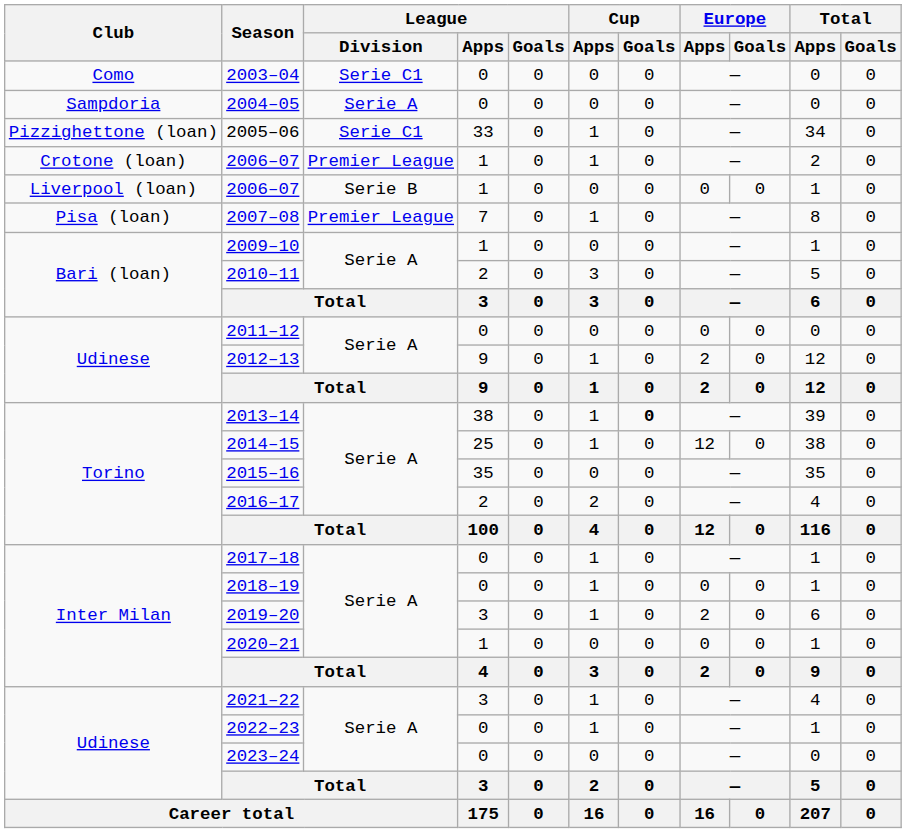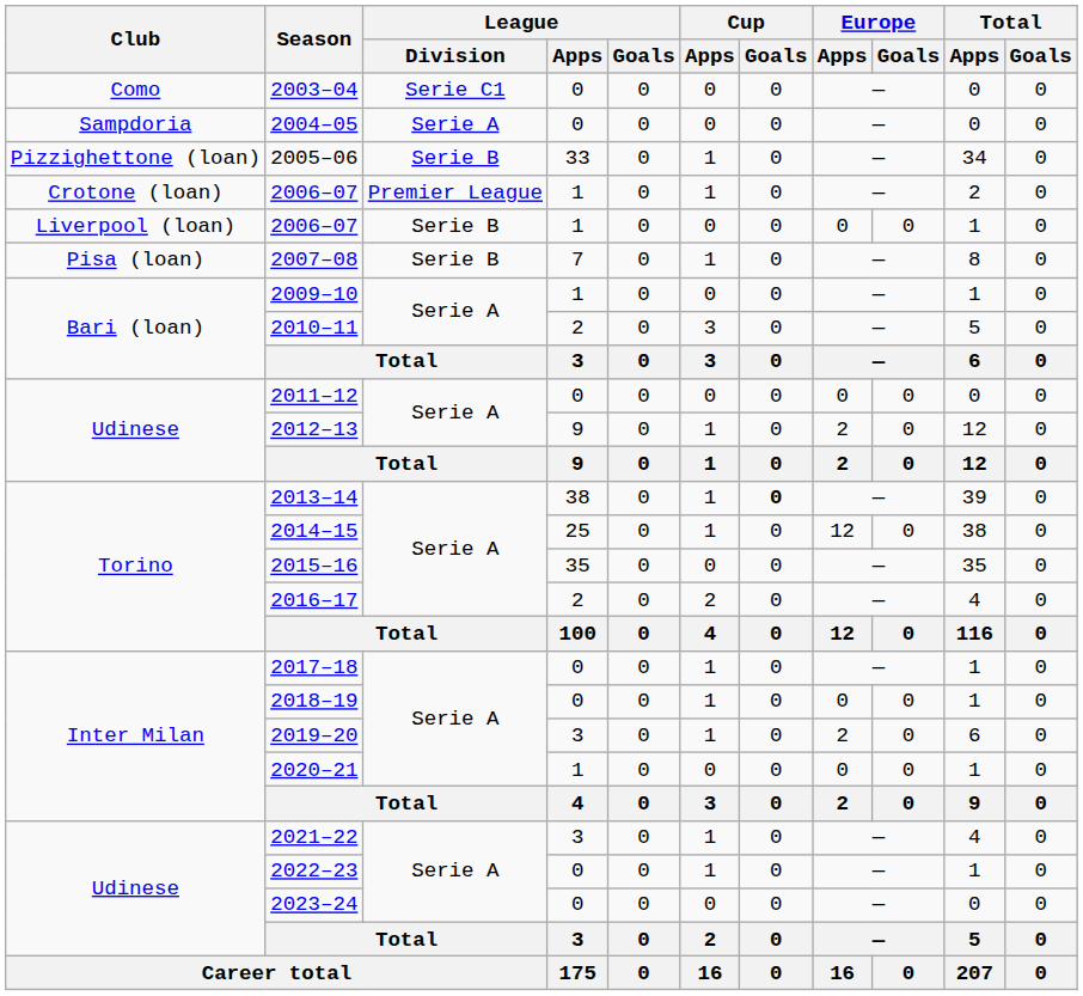 <table class="wikitable" style="text-align:center">
 <tr>
 <th rowspan="2">Club</th>
 <th rowspan="2">Season</th>
 <th colspan="3">League</th>
 <th colspan="2">Cup</th>
 <th colspan="2"><a href='#'>Europe</a></th>
 <th colspan="2">Total</th>
 </tr>
 <tr>
 <th>Division</th>
 <th>Apps</th>
 <th>Goals</th>
 <th>Apps</th>
 <th>Goals</th>
 <th>Apps</th>
 <th>Goals</th>
 <th>Apps</th>
 <th>Goals</th>
 </tr>
 <tr>
 <td><a href='#'>Como</a></td>
 <td><a href='#'>2003–04</a></td>
 <td><a href='#'>Serie C1</a></td>
 <td>0</td>
 <td>0</td>
 <td>0</td>
 <td>0</td>
 <td colspan="2">—</td>
 <td>0</td>
 <td>0</td>
 </tr>
 <tr>
 <td><a href='#'>Sampdoria</a></td>
 <td><a href='#'>2004–05</a></td>
 <td><a href='#'>Serie A</a></td>
 <td>0</td>
 <td>0</td>
 <td>0</td>
 <td>0</td>
 <td colspan="2">—</td>
 <td>0</td>
 <td>0</td>
 </tr>
 <tr>
 <td><a href='#'>Pizzighettone</a> (loan)</td>
 <td>2005–06</td>
-<td><a href='#'>Serie C1</a></td>
+<td><a href='#'>Serie B</a></td>
 <td>33</td>
 <td>0</td>
 <td>1</td>
 <td>0</td>
 <td colspan="2">—</td>
 <td>34</td>
 <td>0</td>
 </tr>
 <tr>
 <td><a href='#'>Crotone</a> (loan)</td>
 <td><a href='#'>2006–07</a></td>
 <td><a href='#'>Premier League</a></td>
 <td>1</td>
 <td>0</td>
 <td>1</td>
 <td>0</td>
 <td colspan="2">—</td>
 <td>2</td>
 <td>0</td>
 </tr>
 <tr>
 <td><a href='#'>Liverpool</a> (loan)</td>
 <td><a href='#'>2006–07</a></td>
 <td>Serie B</td>
 <td>1</td>
 <td>0</td>
 <td>0</td>
 <td>0</td>
 <td>0</td>
 <td>0</td>
 <td>1</td>
 <td>0</td>
 </tr>
 <tr>
 <td><a href='#'>Pisa</a> (loan)</td>
 <td><a href='#'>2007–08</a></td>
-<td><a href='#'>Premier League</a></td>
+<td>Serie B</td>
 <td>7</td>
 <td>0</td>
 <td>1</td>
 <td>0</td>
 <td colspan="2">—</td>
 <td>8</td>
 <td>0</td>
 </tr>
 <tr>
 <td rowspan="3"><a href='#'>Bari</a> (loan)</td>
 <td><a href='#'>2009–10</a></td>
 <td rowspan="2">Serie A</td>
 <td>1</td>
 <td>0</td>
 <td>0</td>
 <td>0</td>
 <td colspan="2">—</td>
 <td>1</td>
 <td>0</td>
 </tr>
 <tr>
 <td><a href='#'>2010–11</a></td>
 <td>2</td>
 <td>0</td>
 <td>3</td>
 <td>0</td>
 <td colspan="2">—</td>
 <td>5</td>
 <td>0</td>
 </tr>
 <tr>
 <th colspan="2">Total</th>
 <th>3</th>
 <th>0</th>
 <th>3</th>
 <th>0</th>
 <th colspan="2">—</th>
 <th>6</th>
 <th>0</th>
 </tr>
 <tr>
 <td rowspan="3"><a href='#'>Udinese</a></td>
 <td><a href='#'>2011–12</a></td>
 <td rowspan="2">Serie A</td>
 <td>0</td>
 <td>0</td>
 <td>0</td>
 <td>0</td>
 <td>0</td>
 <td>0</td>
 <td>0</td>
 <td>0</td>
 </tr>
 <tr>
 <td><a href='#'>2012–13</a></td>
 <td>9</td>
 <td>0</td>
 <td>1</td>
 <td>0</td>
 <td>2</td>
 <td>0</td>
 <td>12</td>
 <td>0</td>
 </tr>
 <tr>
 <th colspan="2">Total</th>
 <th>9</th>
 <th>0</th>
 <th>1</th>
 <th>0</th>
 <th>2</th>
 <th>0</th>
 <th>12</th>
 <th>0</th>
 </tr>
 <tr>
 <td rowspan="5"><a href='#'>Torino</a></td>
 <td><a href='#'>2013–14</a></td>
 <td rowspan="4">Serie A</td>
 <td>38</td>
 <td>0</td>
 <td>1</td>
 <td><strong>0</strong></td>
 <td colspan="2">—</td>
 <td>39</td>
 <td>0</td>
 </tr>
 <tr>
 <td><a href='#'>2014–15</a></td>
 <td>25</td>
 <td>0</td>
 <td>1</td>
 <td>0</td>
 <td>12</td>
 <td>0</td>
 <td>38</td>
 <td>0</td>
 </tr>
 <tr>
 <td><a href='#'>2015–16</a></td>
 <td>35</td>
 <td>0</td>
 <td>0</td>
 <td>0</td>
 <td colspan="2">—</td>
 <td>35</td>
 <td>0</td>
 </tr>
 <tr>
 <td><a href='#'>2016–17</a></td>
 <td>2</td>
 <td>0</td>
 <td>2</td>
 <td>0</td>
 <td colspan="2">—</td>
 <td>4</td>
 <td>0</td>
 </tr>
 <tr>
 <th colspan="2">Total</th>
 <th>100</th>
 <th>0</th>
 <th>4</th>
 <th>0</th>
 <th>12</th>
 <th>0</th>
 <th>116</th>
 <th>0</th>
 </tr>
 <tr>
 <td rowspan="5"><a href='#'>Inter Milan</a></td>
 <td><a href='#'>2017–18</a></td>
 <td rowspan="4">Serie A</td>
 <td>0</td>
 <td>0</td>
 <td>1</td>
 <td>0</td>
 <td colspan="2">—</td>
 <td>1</td>
 <td>0</td>
 </tr>
 <tr>
 <td><a href='#'>2018–19</a></td>
 <td>0</td>
 <td>0</td>
 <td>1</td>
 <td>0</td>
 <td>0</td>
 <td>0</td>
 <td>1</td>
 <td>0</td>
 </tr>
 <tr>
 <td><a href='#'>2019–20</a></td>
 <td>3</td>
 <td>0</td>
 <td>1</td>
 <td>0</td>
 <td>2</td>
 <td>0</td>
 <td>6</td>
 <td>0</td>
 </tr>
 <tr>
 <td><a href='#'>2020–21</a></td>
 <td>1</td>
 <td>0</td>
 <td>0</td>
 <td>0</td>
 <td>0</td>
 <td>0</td>
 <td>1</td>
 <td>0</td>
 </tr>
 <tr>
 <th colspan="2">Total</th>
 <th>4</th>
 <th>0</th>
 <th>3</th>
 <th>0</th>
 <th>2</th>
 <th>0</th>
 <th>9</th>
 <th>0</th>
 </tr>
 <tr>
 <td rowspan="4"><a href='#'>Udinese</a></td>
 <td><a href='#'>2021–22</a></td>
 <td rowspan="3">Serie A</td>
 <td>3</td>
 <td>0</td>
 <td>1</td>
 <td>0</td>
 <td colspan="2">—</td>
 <td>4</td>
 <td>0</td>
 </tr>
 <tr>
 <td><a href='#'>2022–23</a></td>
 <td>0</td>
 <td>0</td>
 <td>1</td>
 <td>0</td>
 <td colspan="2">—</td>
 <td>1</td>
 <td>0</td>
 </tr>
 <tr>
 <td><a href='#'>2023–24</a></td>
 <td>0</td>
 <td>0</td>
 <td>0</td>
 <td>0</td>
 <td colspan="2">—</td>
 <td>0</td>
 <td>0</td>
 </tr>
 <tr>
 <th colspan="2">Total</th>
 <th>3</th>
 <th>0</th>
 <th>2</th>
 <th>0</th>
 <th colspan="2">—</th>
 <th>5</th>
 <th>0</th>
 </tr>
 <tr>
 <th colspan="3">Career total</th>
 <th>175</th>
 <th>0</th>
 <th>16</th>
 <th>0</th>
 <th>16</th>
 <th>0</th>
 <th>207</th>
 <th>0</th>
 </tr>
 </table>
